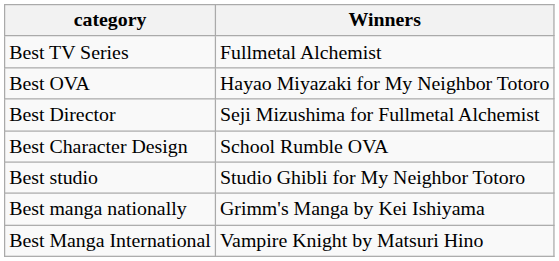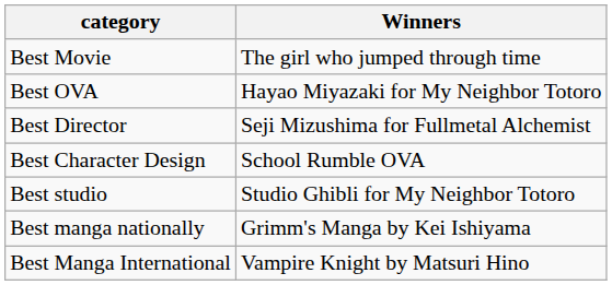 <table class="wikitable">
 <tr>
 <th>category</th>
 <th>Winners  </th>
 </tr>
 <tr>
-<td>Best TV Series</td>
-<td>Fullmetal Alchemist</td>
+<td>Best Movie</td>
+<td>The girl who jumped through time</td>
 </tr>
 <tr>
 <td>Best OVA</td>
 <td>Hayao Miyazaki for My Neighbor Totoro</td>
 </tr>
 <tr>
 <td>Best Director</td>
 <td>Seji Mizushima for Fullmetal Alchemist</td>
 </tr>
 <tr>
 <td>Best Character Design</td>
 <td>School Rumble OVA</td>
 </tr>
 <tr>
 <td>Best studio</td>
 <td>Studio Ghibli for My Neighbor Totoro</td>
 </tr>
 <tr>
 <td>Best manga nationally</td>
 <td>Grimm's Manga by Kei Ishiyama</td>
 </tr>
 <tr>
 <td>Best Manga International</td>
 <td>Vampire Knight by Matsuri Hino</td>
 </tr>
 </table>
